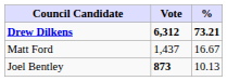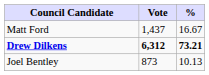 <table class="wikitable sortable">
 <tr>
 <th style="background:#ddf; width:200px;">Council Candidate</th>
 <th style="background:#ddf; width:50px;">Vote</th>
 <th style="background:#ddf; width:30px;">%</th>
 </tr>
 <tr>
+<td>Matt Ford</td>
+<td>1,437</td>
+<td>16.67</td>
+</tr>
+<tr>
 <td><strong><a href='#'>Drew Dilkens</a></strong></td>
 <td><strong>6,312</strong></td>
 <td><strong>73.21</strong></td>
 </tr>
 <tr>
-<td>Matt Ford</td>
-<td>1,437</td>
-<td>16.67</td>
-</tr>
-<tr>
 <td>Joel Bentley</td>
-<td><strong>873</strong></td>
+<td>873</td>
 <td>10.13</td>
 </tr>
 </table>
